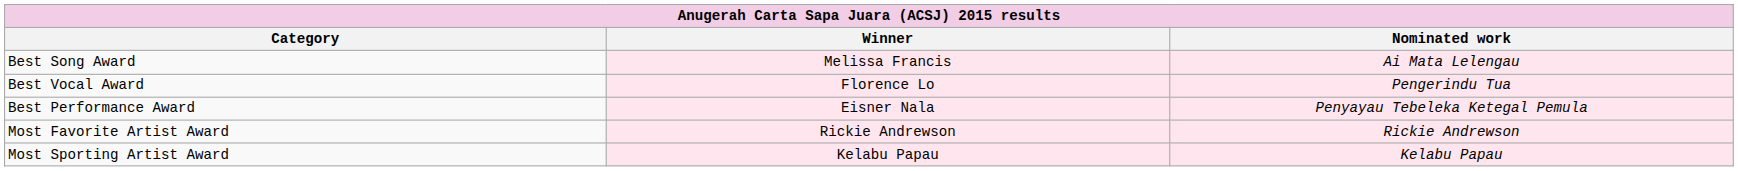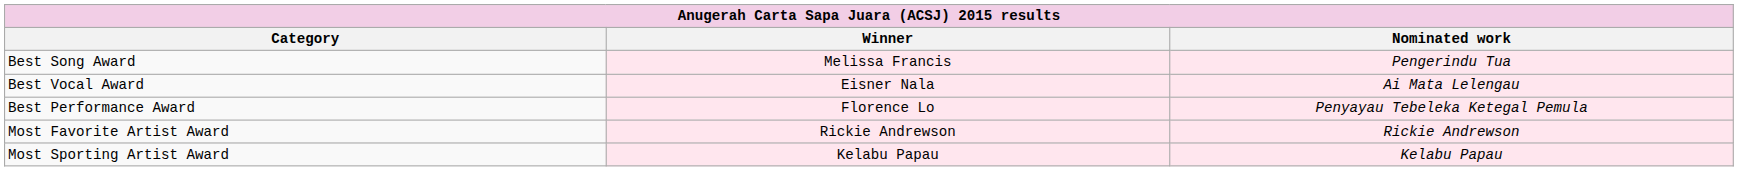 <table class="wikitable" style="width:80%; text-align:center;">
 <tr style="background:#f2cee6;">
 <td Colspan="5"><strong>Anugerah Carta Sapa Juara (ACSJ) 2015 results</strong></td>
 </tr>
 <tr>
 <th style="width:16%;">Category</th>
 <th style="width:15%;">Winner</th>
 <th style="width:15%;">Nominated work</th>
 </tr>
 <tr>
 <td style="text-align:left;">Best Song Award</td>
 <td Style="background:#FFE6EE;">Melissa Francis</td>
+<td Style="background:#FFE6EE;"><em>Pengerindu Tua</em></td>
+</tr>
+<tr>
+<td style="text-align:left;">Best Vocal Award</td>
+<td Style="background:#FFE6EE;">Eisner Nala</td>
 <td Style="background:#FFE6EE;"><em>Ai Mata Lelengau</em></td>
 </tr>
 <tr>
-<td style="text-align:left;">Best Vocal Award</td>
+<td style="text-align:left;">Best Performance Award</td>
 <td Style="background:#FFE6EE;">Florence Lo</td>
-<td Style="background:#FFE6EE;"><em>Pengerindu Tua</em></td>
-</tr>
-<tr>
-<td style="text-align:left;">Best Performance Award</td>
-<td Style="background:#FFE6EE;">Eisner Nala</td>
 <td Style="background:#FFE6EE;"><em>Penyayau Tebeleka Ketegal Pemula</em></td>
 </tr>
 <tr>
 <td style="text-align:left;">Most Favorite Artist Award</td>
 <td Style="background:#FFE6EE;">Rickie Andrewson</td>
 <td Style="background:#FFE6EE;"><em>Rickie Andrewson</em></td>
 </tr>
 <tr>
 <td style="text-align:left;">Most Sporting Artist Award</td>
 <td Style="background:#FFE6EE;">Kelabu Papau</td>
 <td Style="background:#FFE6EE;"><em>Kelabu Papau </em></td>
 </tr>
 </table>
